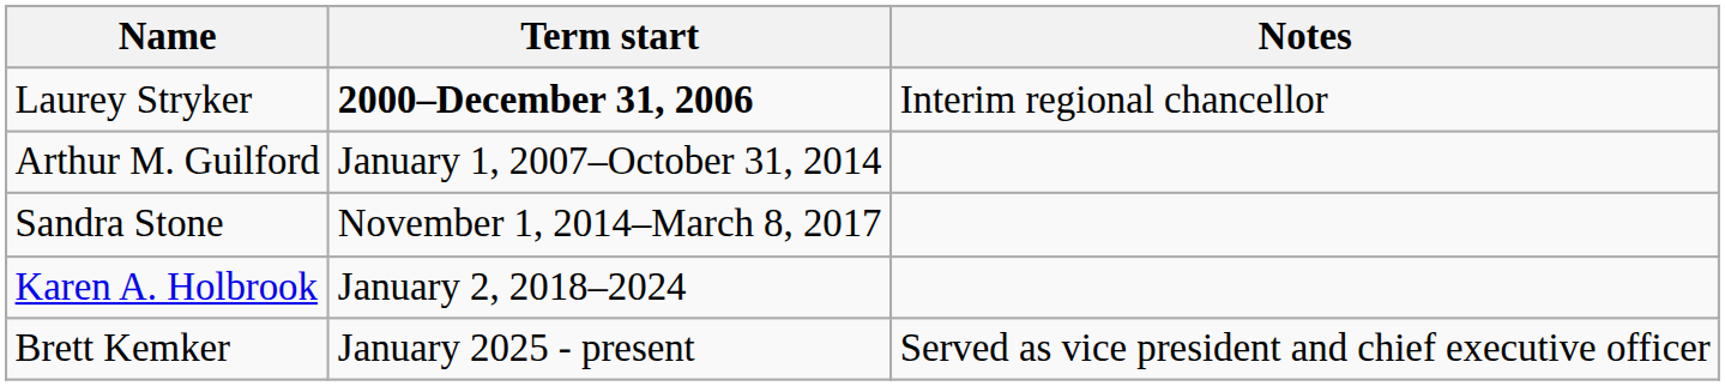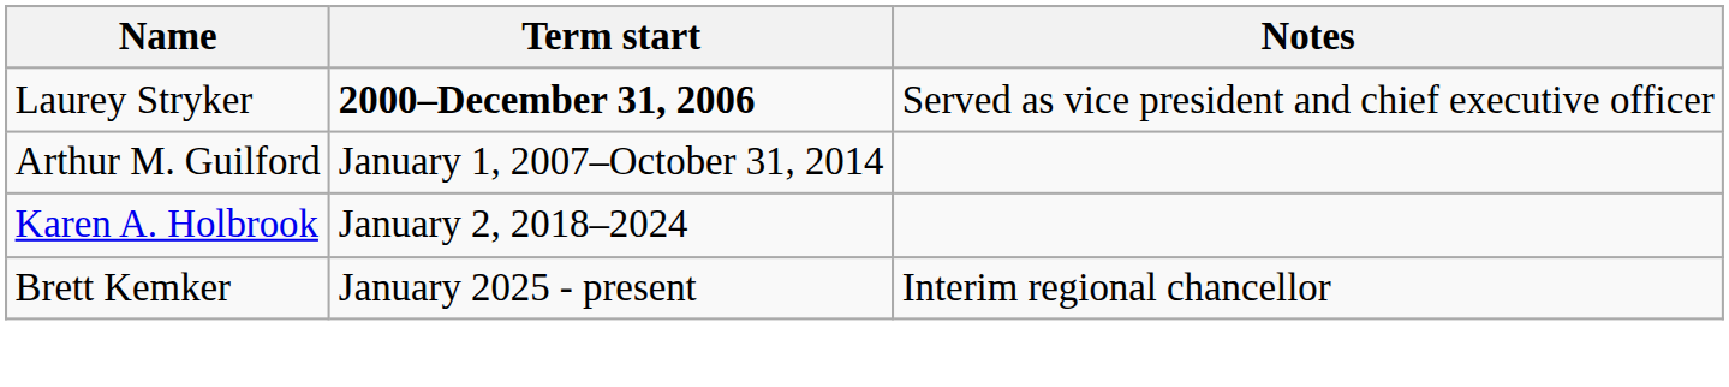 <table class="sortable wikitable">
 <tr>
 <th>Name</th>
 <th>Term start</th>
 <th>Notes</th>
 </tr>
 <tr>
 <td>Laurey Stryker</td>
 <td><strong>2000–December 31, 2006</strong></td>
-<td>Interim regional chancellor</td>
+<td>Served as vice president and chief executive officer</td>
 </tr>
 <tr>
 <td>Arthur M. Guilford</td>
 <td>January 1, 2007–October 31, 2014</td>
-<td></td>
-</tr>
-<tr>
-<td>Sandra Stone</td>
-<td>November 1, 2014–March 8, 2017</td>
 <td></td>
 </tr>
 <tr>
 <td><a href='#'>Karen A. Holbrook</a></td>
 <td>January 2, 2018–2024</td>
 <td></td>
 </tr>
 <tr>
 <td>Brett Kemker</td>
 <td>January 2025 - present</td>
-<td>Served as vice president and chief executive officer</td>
+<td>Interim regional chancellor</td>
 </tr>
 </table>
